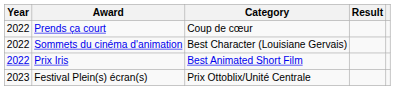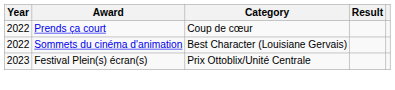 <table class="wikitable sortable plainrowheaders">
 <tr>
 <th scope="col">Year</th>
 <th scope="col">Award</th>
 <th scope="col">Category</th>
 <th scope="col">Result</th>
 <th scope="col" class="unsortable"></th>
 </tr>
 <tr>
 <td>2022</td>
 <td><a href='#'>Prends ça court</a></td>
 <td>Coup de cœur</td>
 <td></td>
 <td></td>
 </tr>
 <tr>
 <td>2022</td>
 <td><a href='#'>Sommets du cinéma d'animation</a></td>
 <td>Best Character (Louisiane Gervais)</td>
 <td></td>
 <td></td>
 </tr>
 <tr>
-<td><a href='#'>2022</a></td>
-<td><a href='#'>Prix Iris</a></td>
-<td><a href='#'>Best Animated Short Film</a></td>
-<td></td>
-<td></td>
-</tr>
-<tr>
 <td>2023</td>
 <td>Festival Plein(s) écran(s)</td>
 <td>Prix Ottoblix/Unité Centrale</td>
 <td></td>
 <td></td>
 </tr>
 </table>
